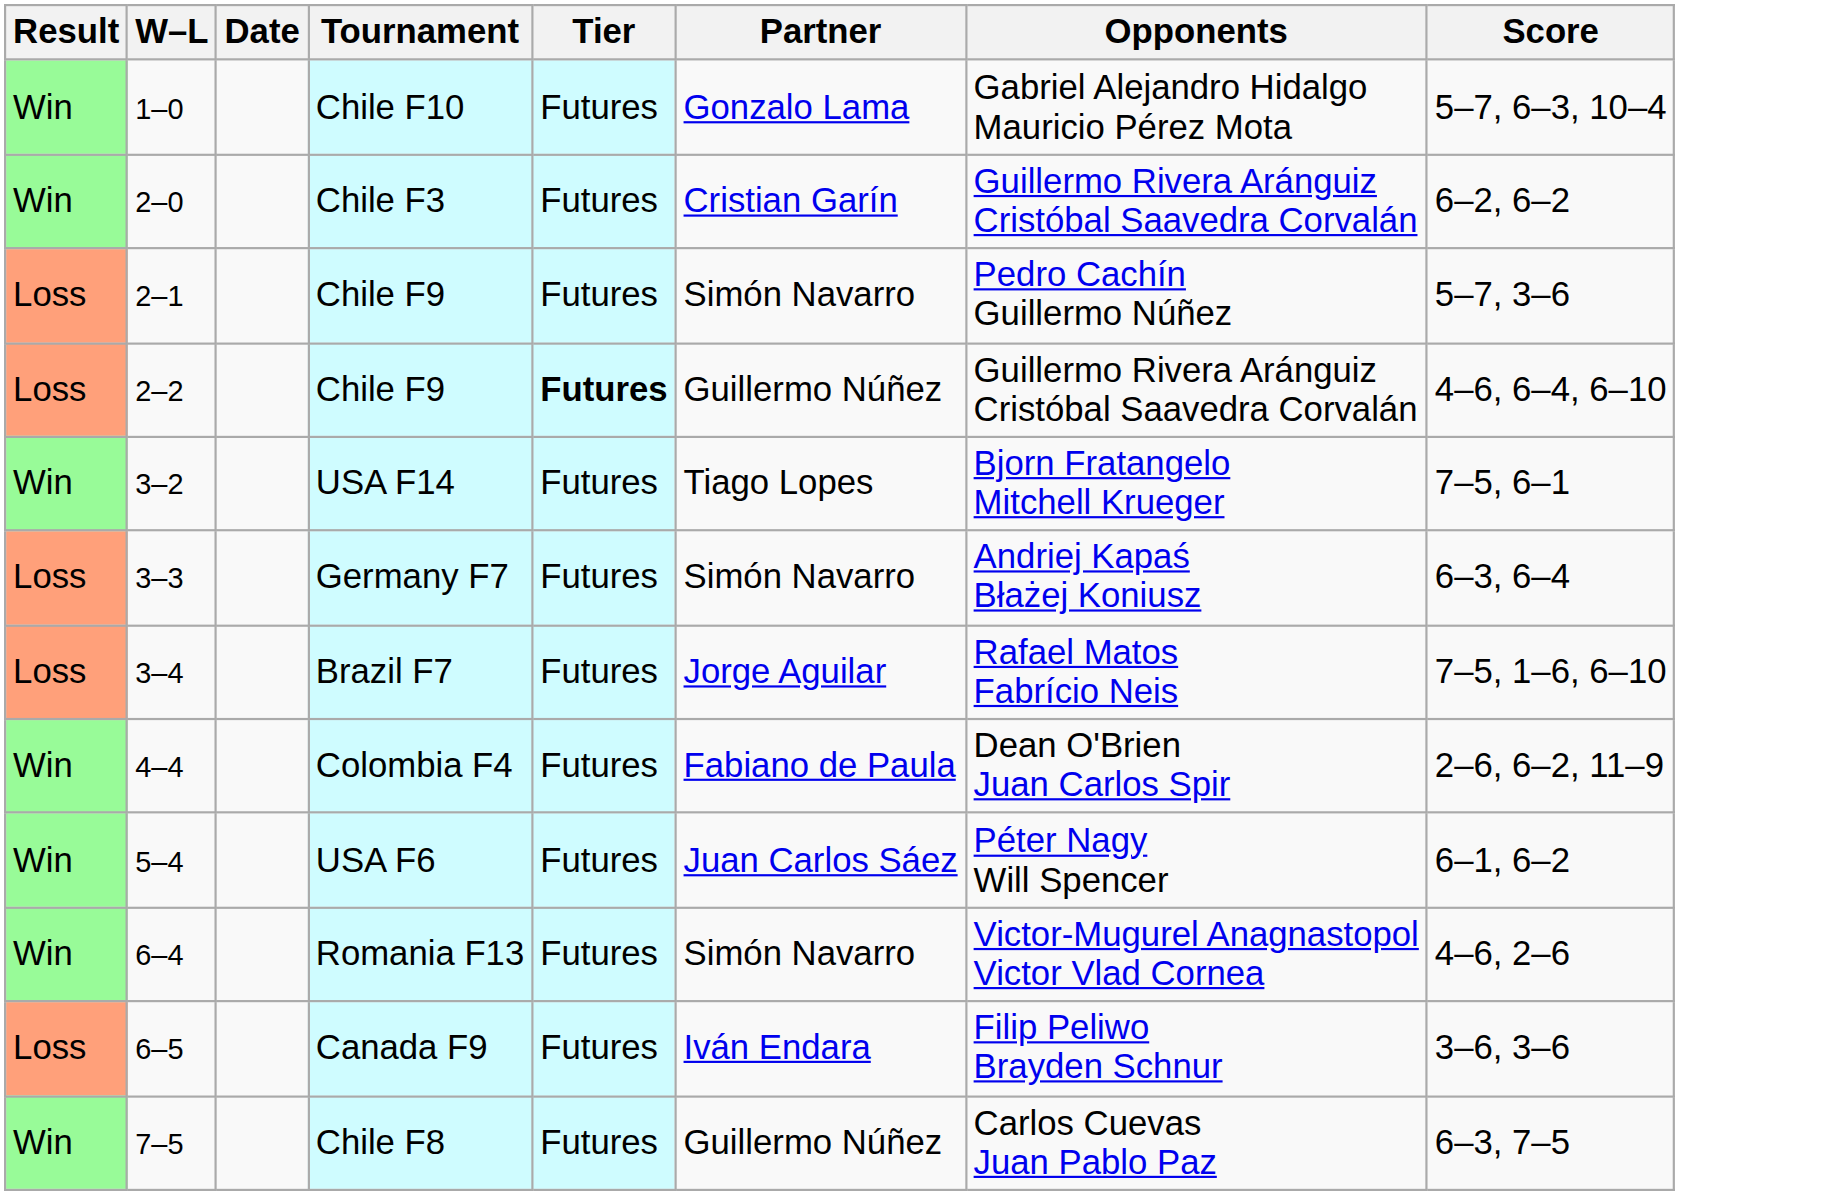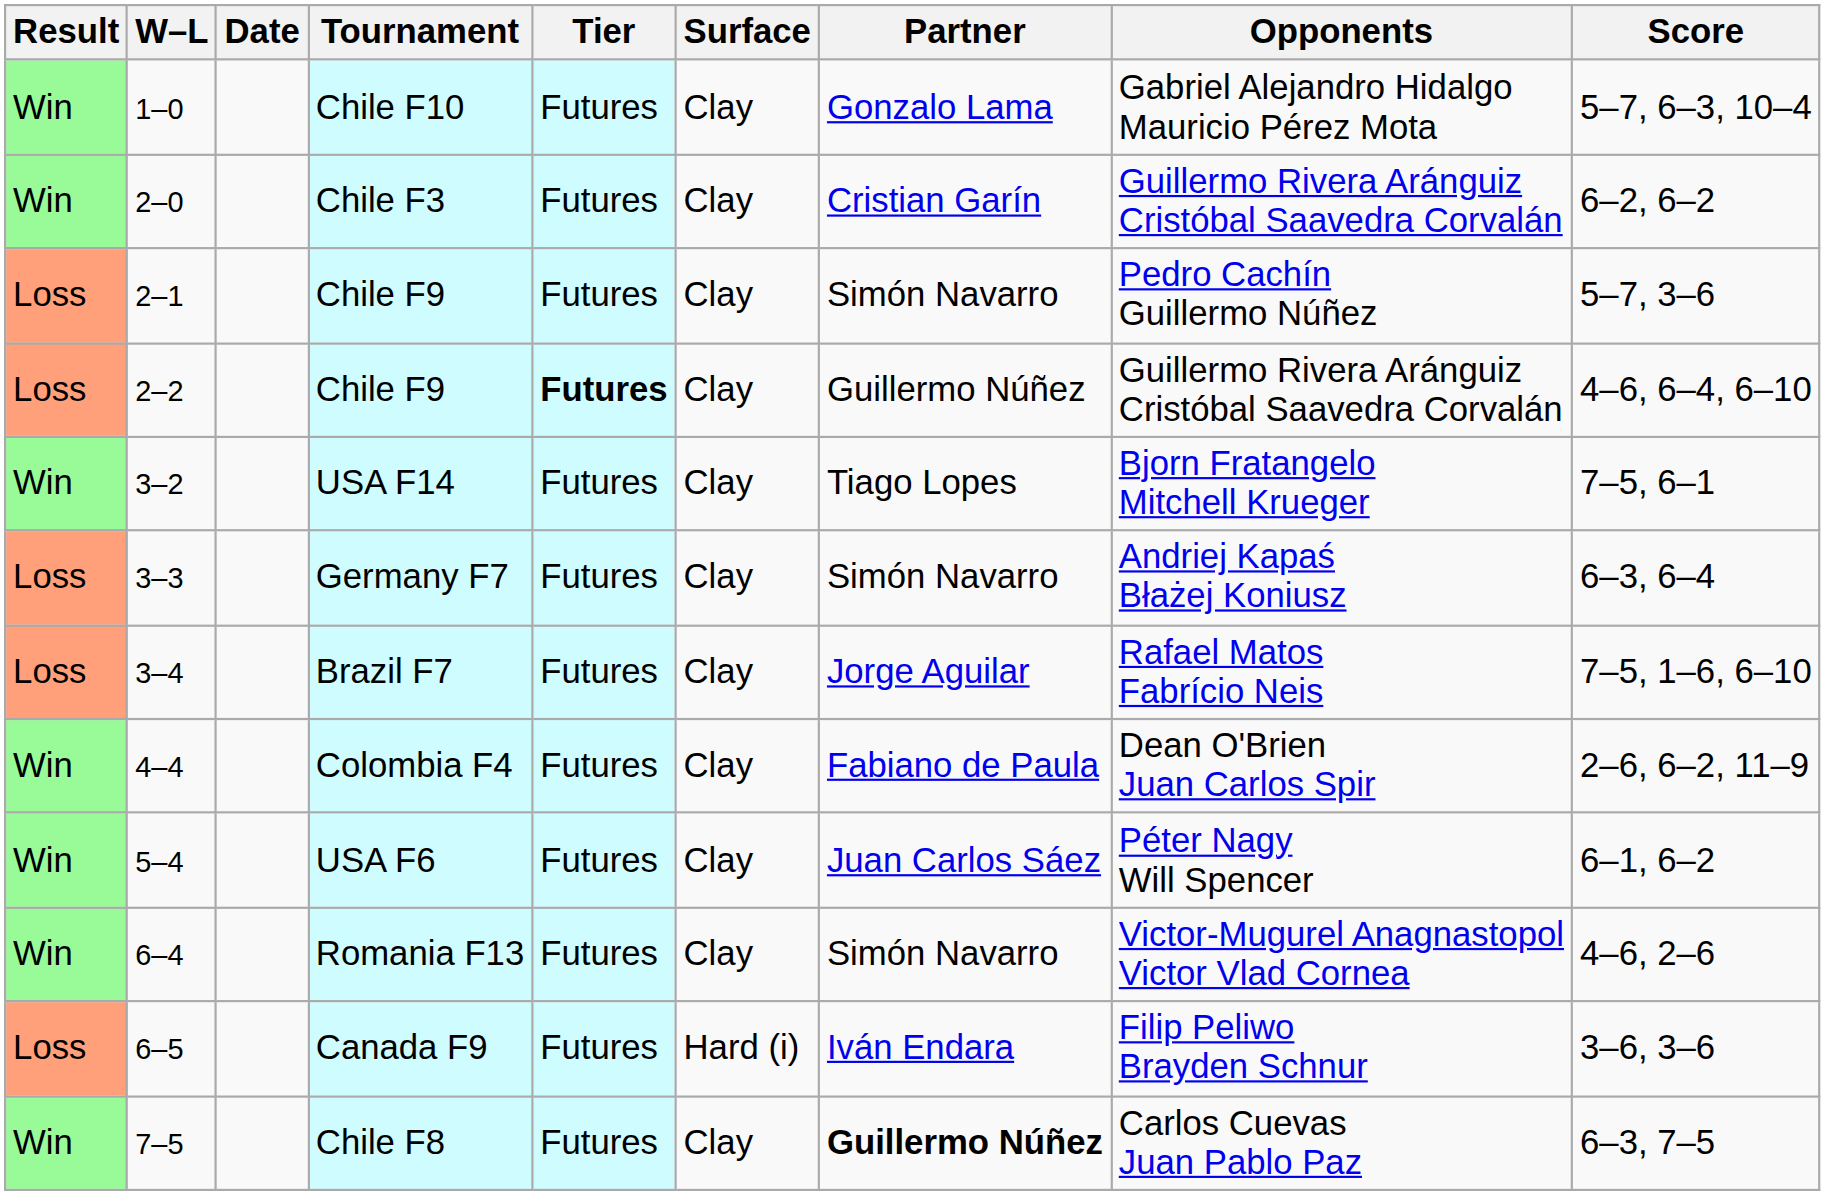 <table class="sortable wikitable nowrap">
 <tr>
 <th>Result</th>
 <th class="unsortable">W–L</th>
 <th>Date</th>
 <th>Tournament</th>
 <th>Tier</th>
+<th>Surface</th>
 <th>Partner</th>
 <th>Opponents</th>
 <th class="unsortable">Score</th>
 </tr>
 <tr>
 <td bgcolor=98FB98>Win</td>
 <td><small>1–0</small></td>
 <td></td>
 <td style="background:#cffcff;">Chile F10</td>
 <td style="background:#cffcff;">Futures</td>
+<td>Clay</td>
 <td> <a href='#'>Gonzalo Lama</a></td>
 <td> Gabriel Alejandro Hidalgo<br> Mauricio Pérez Mota</td>
 <td>5–7, 6–3, 10–4</td>
 </tr>
 <tr>
 <td bgcolor=98FB98>Win</td>
 <td><small>2–0</small></td>
 <td></td>
 <td style="background:#cffcff;">Chile F3</td>
 <td style="background:#cffcff;">Futures</td>
+<td>Clay</td>
 <td> <a href='#'>Cristian Garín</a></td>
 <td> <a href='#'>Guillermo Rivera Aránguiz</a><br> <a href='#'>Cristóbal Saavedra Corvalán</a></td>
 <td>6–2, 6–2</td>
 </tr>
 <tr>
 <td bgcolor=FFA07A>Loss</td>
 <td><small>2–1</small></td>
 <td></td>
 <td style="background:#cffcff;">Chile F9</td>
 <td style="background:#cffcff;">Futures</td>
+<td>Clay</td>
 <td> Simón Navarro</td>
 <td> <a href='#'>Pedro Cachín</a> <br> Guillermo Núñez</td>
 <td>5–7, 3–6</td>
 </tr>
 <tr>
 <td bgcolor=FFA07A>Loss</td>
 <td><small>2–2</small></td>
 <td></td>
 <td style="background:#cffcff;">Chile F9</td>
 <td style="background:#cffcff;"><strong>Futures</strong></td>
+<td>Clay</td>
 <td> Guillermo Núñez</td>
 <td> Guillermo Rivera Aránguiz<br> Cristóbal Saavedra Corvalán</td>
 <td>4–6, 6–4, 6–10</td>
 </tr>
 <tr>
 <td bgcolor=98FB98>Win</td>
 <td><small>3–2</small></td>
 <td></td>
 <td style="background:#cffcff;">USA F14</td>
 <td style="background:#cffcff;">Futures</td>
+<td>Clay</td>
 <td> Tiago Lopes</td>
 <td> <a href='#'>Bjorn Fratangelo</a><br> <a href='#'>Mitchell Krueger</a></td>
 <td>7–5, 6–1</td>
 </tr>
 <tr>
 <td bgcolor=FFA07A>Loss</td>
 <td><small>3–3</small></td>
 <td></td>
 <td style="background:#cffcff;">Germany F7</td>
 <td style="background:#cffcff;">Futures</td>
+<td>Clay</td>
 <td> Simón Navarro</td>
 <td> <a href='#'>Andriej Kapaś</a><br> <a href='#'>Błażej Koniusz</a></td>
 <td>6–3, 6–4</td>
 </tr>
 <tr>
 <td bgcolor=FFA07A>Loss</td>
 <td><small>3–4</small></td>
 <td></td>
 <td style="background:#cffcff;">Brazil F7</td>
 <td style="background:#cffcff;">Futures</td>
+<td>Clay</td>
 <td> <a href='#'>Jorge Aguilar</a></td>
 <td> <a href='#'>Rafael Matos</a><br> <a href='#'>Fabrício Neis</a></td>
 <td>7–5, 1–6, 6–10</td>
 </tr>
 <tr>
 <td bgcolor=98FB98>Win</td>
 <td><small>4–4</small></td>
 <td></td>
 <td style="background:#cffcff;">Colombia F4</td>
 <td style="background:#cffcff;">Futures</td>
+<td>Clay</td>
 <td> <a href='#'>Fabiano de Paula</a></td>
 <td> Dean O'Brien<br> <a href='#'>Juan Carlos Spir</a></td>
 <td>2–6, 6–2, 11–9</td>
 </tr>
 <tr>
 <td bgcolor=98FB98>Win</td>
 <td><small>5–4</small></td>
 <td></td>
 <td style="background:#cffcff;">USA F6</td>
 <td style="background:#cffcff;">Futures</td>
+<td>Clay</td>
 <td> <a href='#'>Juan Carlos Sáez</a></td>
 <td> <a href='#'>Péter Nagy</a><br> Will Spencer</td>
 <td>6–1, 6–2</td>
 </tr>
 <tr>
 <td bgcolor=98FB98>Win</td>
 <td><small>6–4</small></td>
 <td></td>
 <td style="background:#cffcff;">Romania F13</td>
 <td style="background:#cffcff;">Futures</td>
+<td>Clay</td>
 <td> Simón Navarro</td>
 <td> <a href='#'>Victor-Mugurel Anagnastopol</a><br> <a href='#'>Victor Vlad Cornea</a></td>
 <td>4–6, 2–6</td>
 </tr>
 <tr>
 <td bgcolor=FFA07A>Loss</td>
 <td><small>6–5</small></td>
 <td></td>
 <td style="background:#cffcff;">Canada F9</td>
 <td style="background:#cffcff;">Futures</td>
+<td>Hard (i)</td>
 <td> <a href='#'>Iván Endara</a></td>
 <td> <a href='#'>Filip Peliwo</a><br> <a href='#'>Brayden Schnur</a></td>
 <td>3–6, 3–6</td>
 </tr>
 <tr>
 <td bgcolor=98FB98>Win</td>
 <td><small>7–5</small></td>
 <td></td>
 <td style="background:#cffcff;">Chile F8</td>
 <td style="background:#cffcff;">Futures</td>
-<td> Guillermo Núñez</td>
+<td>Clay</td>
+<td><strong> Guillermo Núñez</strong></td>
 <td> Carlos Cuevas<br> <a href='#'>Juan Pablo Paz</a></td>
 <td>6–3, 7–5</td>
 </tr>
 </table>
